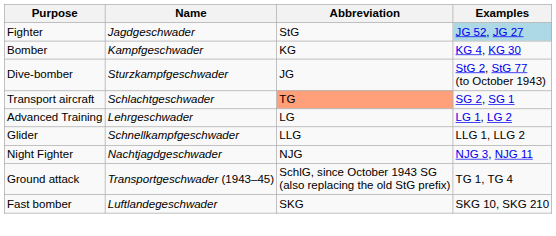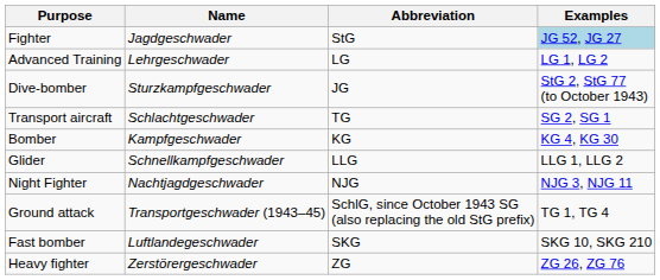 <table class="wikitable">
 <tr>
 <th scope="col">Purpose</th>
 <th scope="col">Name</th>
 <th scope="col">Abbreviation</th>
 <th scope="col">Examples</th>
 </tr>
 <tr>
 <td>Fighter</td>
 <td><em>Jagdgeschwader</em></td>
 <td>StG</td>
 <td style="background: lightblue;"><a href='#'>JG 52</a>, <a href='#'>JG 27</a></td>
 </tr>
 <tr>
-<td>Bomber</td>
-<td><em>Kampfgeschwader </em></td>
-<td>KG</td>
-<td><a href='#'>KG 4</a>, <a href='#'>KG 30</a></td>
+<td>Advanced Training</td>
+<td><em>Lehrgeschwader</em></td>
+<td>LG</td>
+<td><a href='#'>LG 1</a>, <a href='#'>LG 2</a></td>
 </tr>
 <tr>
 <td>Dive-bomber</td>
 <td><em>Sturzkampfgeschwader</em></td>
 <td>JG</td>
 <td><a href='#'>StG 2</a>, <a href='#'>StG 77</a><br>(to October 1943)</td>
 </tr>
 <tr>
 <td>Transport aircraft</td>
 <td><em>Schlachtgeschwader</em></td>
-<td style="background: lightsalmon;">TG</td>
+<td>TG</td>
 <td><a href='#'>SG 2</a>, <a href='#'>SG 1</a></td>
 </tr>
 <tr>
-<td>Advanced Training</td>
-<td><em>Lehrgeschwader</em></td>
-<td>LG</td>
-<td><a href='#'>LG 1</a>, <a href='#'>LG 2</a></td>
+<td>Bomber</td>
+<td><em>Kampfgeschwader </em></td>
+<td>KG</td>
+<td><a href='#'>KG 4</a>, <a href='#'>KG 30</a></td>
 </tr>
 <tr>
 <td>Glider</td>
 <td><em>Schnellkampfgeschwader</em></td>
 <td>LLG</td>
 <td>LLG 1, LLG 2</td>
 </tr>
 <tr>
 <td>Night Fighter</td>
 <td><em>Nachtjagdgeschwader</em></td>
 <td>NJG</td>
 <td><a href='#'>NJG 3</a>, <a href='#'>NJG 11</a></td>
 </tr>
 <tr>
 <td>Ground attack</td>
 <td><em>Transportgeschwader</em> (1943–45)</td>
 <td>SchlG, since October 1943 SG<br>(also replacing the old StG prefix)</td>
 <td>TG 1, TG 4</td>
 </tr>
 <tr>
 <td>Fast bomber</td>
 <td><em>Luftlandegeschwader</em></td>
 <td>SKG</td>
 <td>SKG 10, SKG 210</td>
 </tr>
+<tr>
+<td>Heavy fighter</td>
+<td><em>Zerstörergeschwader</em></td>
+<td>ZG</td>
+<td><a href='#'>ZG 26</a>, <a href='#'>ZG 76</a></td>
+</tr>
 </table>
